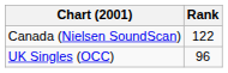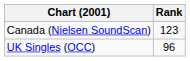 <table class="wikitable">
 <tr>
 <th>Chart (2001)</th>
 <th>Rank</th>
 </tr>
 <tr>
 <td>Canada (<a href='#'>Nielsen SoundScan</a>)</td>
-<td align="center">122</td>
+<td align="center">123</td>
 </tr>
 <tr>
 <td><a href='#'>UK Singles</a> (<a href='#'>OCC</a>)</td>
 <td align="center">96</td>
 </tr>
 </table>
